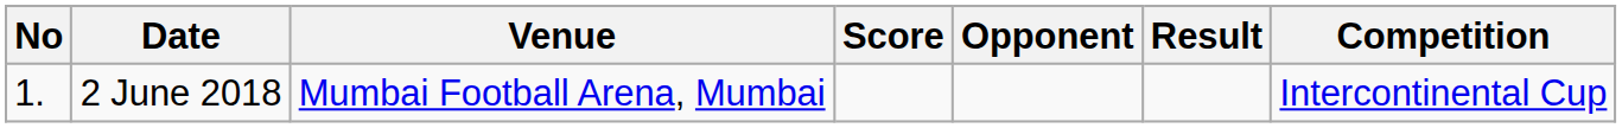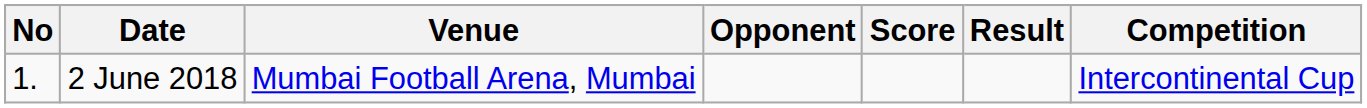 <table class="wikitable" style="font-size:95%;">
 <tr>
 <th>No</th>
 <th>Date</th>
 <th>Venue</th>
+<th>Opponent</th>
 <th>Score</th>
-<th>Opponent</th>
 <th>Result</th>
 <th>Competition</th>
 </tr>
 <tr>
 <td>1.</td>
 <td>2 June 2018</td>
 <td><a href='#'>Mumbai Football Arena</a>, <a href='#'>Mumbai</a></td>
 <td></td>
 <td></td>
 <td></td>
 <td><a href='#'>Intercontinental Cup</a></td>
 </tr>
 </table>
